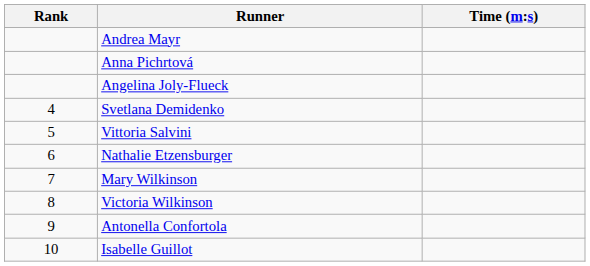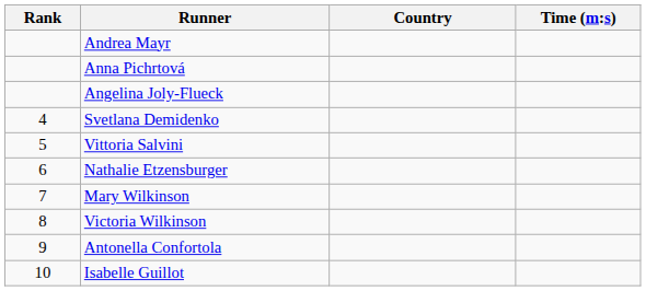 <table class="wikitable" width=50%>
 <tr>
 <th width=5%>Rank</th>
 <th width=20%>Runner</th>
+<th width=15%>Country</th>
 <th width=10%>Time (<a href='#'>m</a>:<a href='#'>s</a>)</th>
 </tr>
 <tr align="center">
 <td></td>
 <td align="left"><a href='#'>Andrea Mayr</a></td>
+<td align="left"></td>
 <td></td>
 </tr>
 <tr align="center">
 <td></td>
 <td align="left"><a href='#'>Anna Pichrtová</a></td>
+<td align="left"></td>
 <td></td>
 </tr>
 <tr align="center">
 <td></td>
 <td align="left"><a href='#'>Angelina Joly-Flueck</a></td>
+<td align="left"></td>
 <td></td>
 </tr>
 <tr align="center">
 <td>4</td>
 <td align="left"><a href='#'>Svetlana Demidenko</a></td>
+<td align="left"></td>
 <td></td>
 </tr>
 <tr align="center">
 <td>5</td>
 <td align="left"><a href='#'>Vittoria Salvini</a></td>
+<td align="left"></td>
 <td></td>
 </tr>
 <tr align="center">
 <td>6</td>
 <td align="left"><a href='#'>Nathalie Etzensburger</a></td>
+<td align="left"></td>
 <td></td>
 </tr>
 <tr align="center">
 <td>7</td>
 <td align="left"><a href='#'>Mary Wilkinson</a></td>
+<td align="left"></td>
 <td></td>
 </tr>
 <tr align="center">
 <td>8</td>
 <td align="left"><a href='#'>Victoria Wilkinson</a></td>
+<td align="left"></td>
 <td></td>
 </tr>
 <tr align="center">
 <td>9</td>
 <td align="left"><a href='#'>Antonella Confortola</a></td>
+<td align="left"></td>
 <td></td>
 </tr>
 <tr align="center">
 <td>10</td>
 <td align="left"><a href='#'>Isabelle Guillot</a></td>
+<td align="left"></td>
 <td></td>
 </tr>
 </table>
